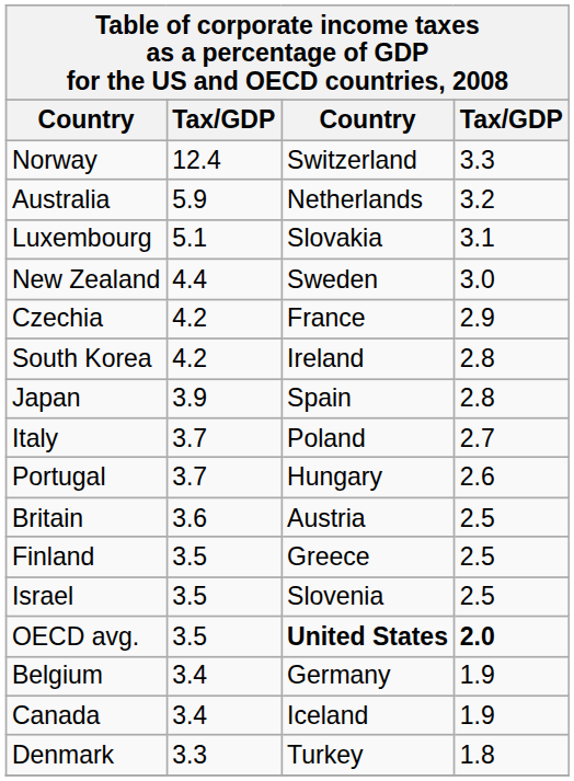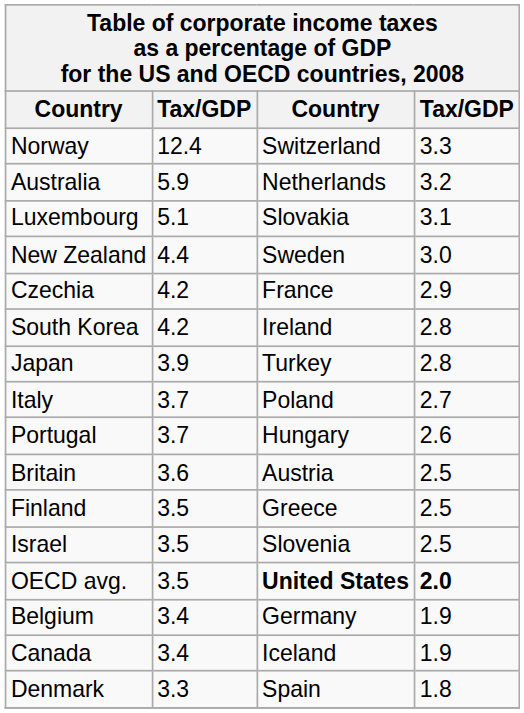 <table class="wikitable collapsible = collapsed"   align= "right" style="margin:0 0 1em 1em; font-size: 85%; ">
 <tr>
 <th colspan = 4>Table of corporate income taxes <br> as a percentage of GDP <br> for the US and OECD countries, 2008</th>
 </tr>
 <tr>
 <th>Country</th>
 <th>Tax/GDP</th>
 <th>Country</th>
 <th>Tax/GDP</th>
 </tr>
 <tr>
 <td>Norway</td>
 <td>12.4</td>
 <td>Switzerland</td>
 <td>3.3</td>
 </tr>
 <tr>
 <td>Australia</td>
 <td>5.9</td>
 <td>Netherlands</td>
 <td>3.2</td>
 </tr>
 <tr>
 <td>Luxembourg</td>
 <td>5.1</td>
 <td>Slovakia</td>
 <td>3.1</td>
 </tr>
 <tr>
 <td>New Zealand</td>
 <td>4.4</td>
 <td>Sweden</td>
 <td>3.0</td>
 </tr>
 <tr>
 <td>Czechia</td>
 <td>4.2</td>
 <td>France</td>
 <td>2.9</td>
 </tr>
 <tr>
 <td>South Korea</td>
 <td>4.2</td>
 <td>Ireland</td>
 <td>2.8</td>
 </tr>
 <tr>
 <td>Japan</td>
 <td>3.9</td>
-<td>Spain</td>
+<td>Turkey</td>
 <td>2.8</td>
 </tr>
 <tr>
 <td>Italy</td>
 <td>3.7</td>
 <td>Poland</td>
 <td>2.7</td>
 </tr>
 <tr>
 <td>Portugal</td>
 <td>3.7</td>
 <td>Hungary</td>
 <td>2.6</td>
 </tr>
 <tr>
 <td>Britain</td>
 <td>3.6</td>
 <td>Austria</td>
 <td>2.5</td>
 </tr>
 <tr>
 <td>Finland</td>
 <td>3.5</td>
 <td>Greece</td>
 <td>2.5</td>
 </tr>
 <tr>
 <td>Israel</td>
 <td>3.5</td>
 <td>Slovenia</td>
 <td>2.5</td>
 </tr>
 <tr>
 <td>OECD avg.</td>
 <td>3.5</td>
 <td><strong>United States</strong></td>
 <td><strong>2.0</strong></td>
 </tr>
 <tr>
 <td>Belgium</td>
 <td>3.4</td>
 <td>Germany</td>
 <td>1.9</td>
 </tr>
 <tr>
 <td>Canada</td>
 <td>3.4</td>
 <td>Iceland</td>
 <td>1.9</td>
 </tr>
 <tr>
 <td>Denmark</td>
 <td>3.3</td>
-<td>Turkey</td>
+<td>Spain</td>
 <td>1.8</td>
 </tr>
 <tr>
 </tr>
 </table>
